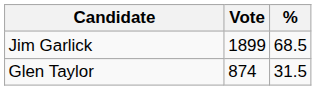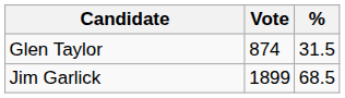 <table class="wikitable">
 <tr>
 <th bgcolor="#DDDDFF" width="200px">Candidate</th>
 <th bgcolor="#DDDDFF">Vote</th>
 <th bgcolor="#DDDDFF">%</th>
 </tr>
 <tr>
+<td>Glen Taylor</td>
+<td>874</td>
+<td>31.5</td>
+</tr>
+<tr>
 <td>Jim Garlick</td>
 <td>1899</td>
 <td>68.5</td>
 </tr>
-<tr>
-<td>Glen Taylor</td>
-<td>874</td>
-<td>31.5</td>
-</tr>
 </table>
